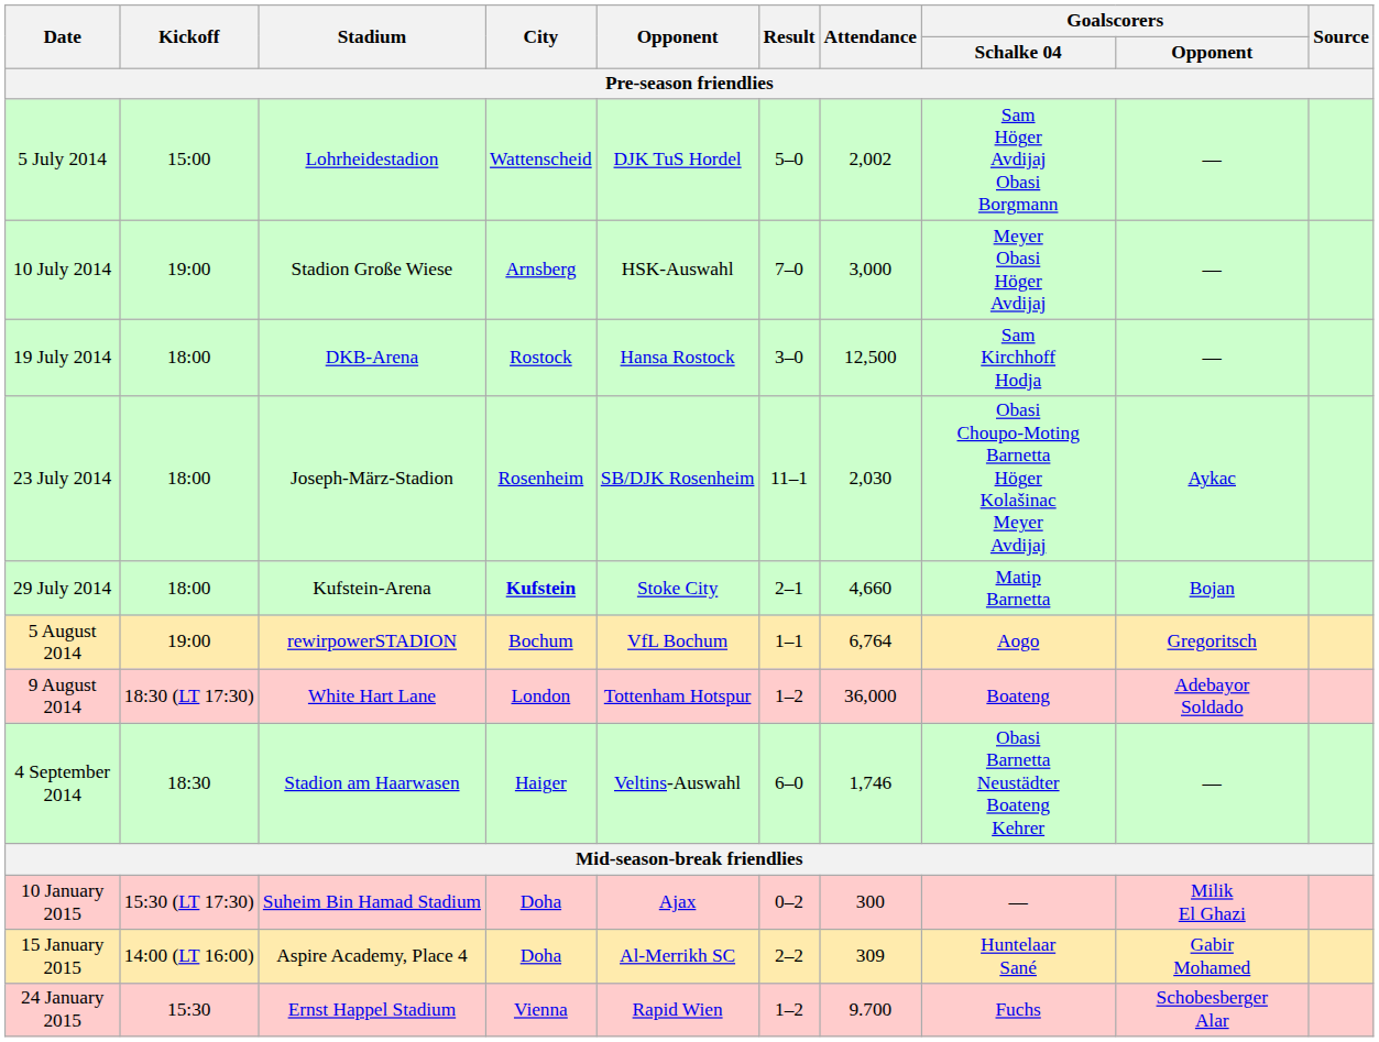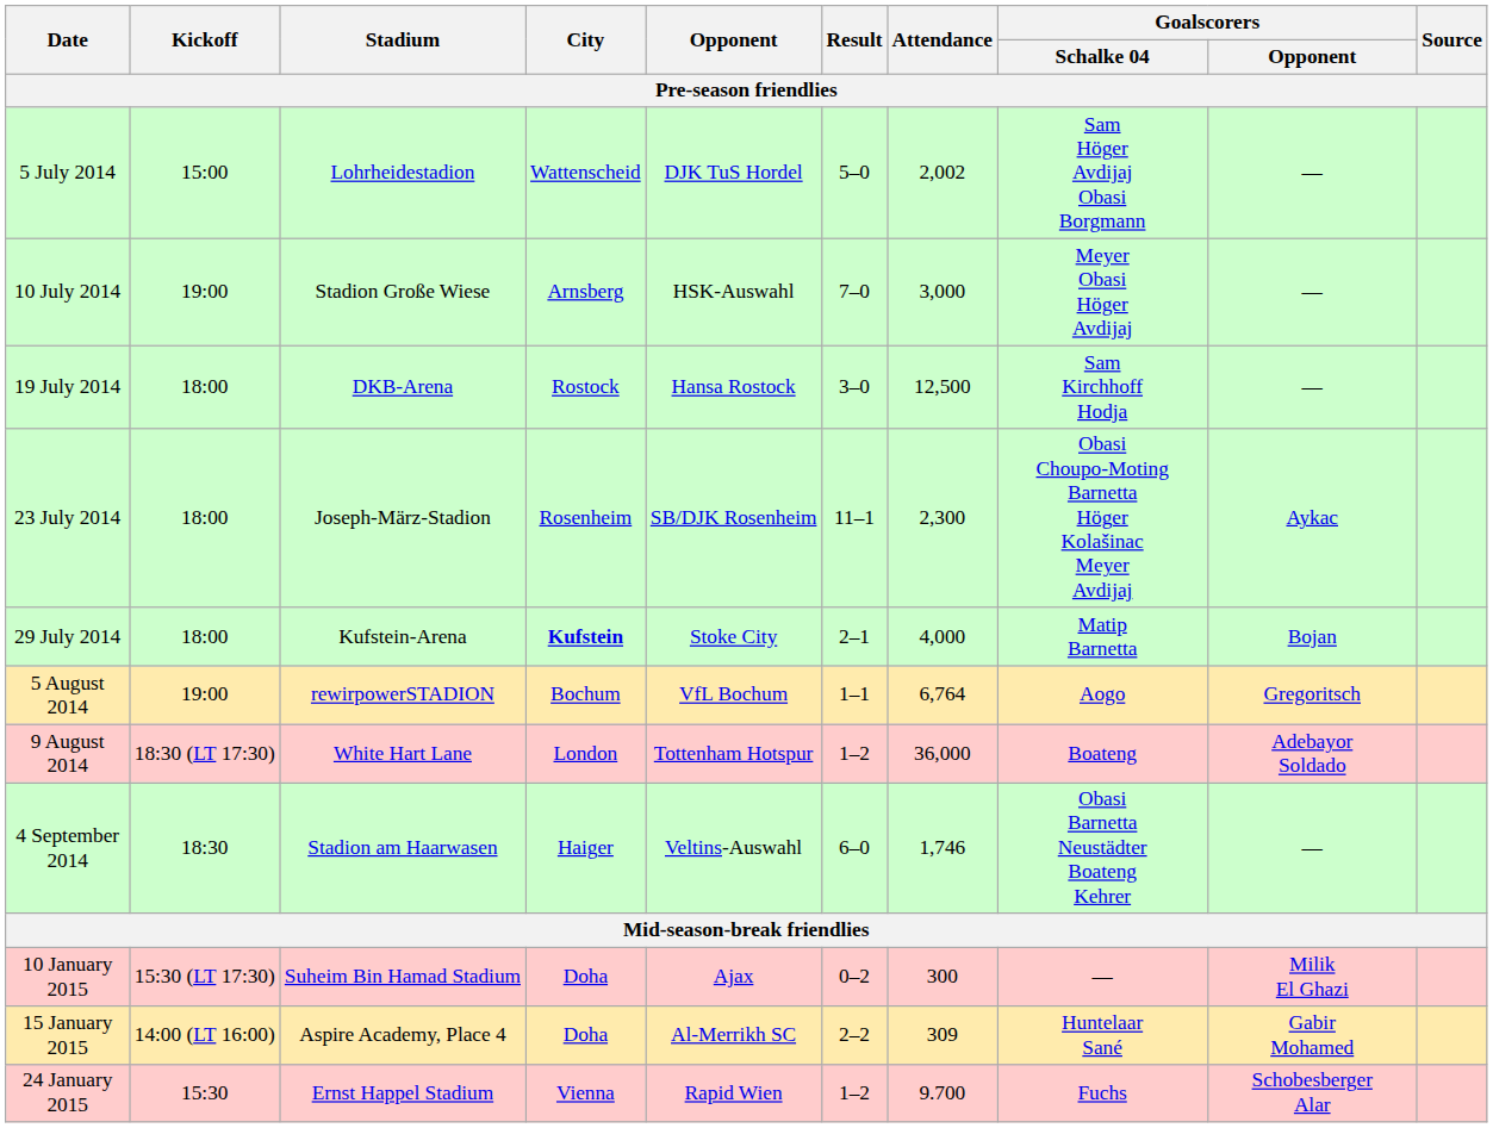 <table class="wikitable" Style="text-align: center;font-size:90%">
 <tr>
 <th rowspan="2" style="width:80px">Date</th>
 <th rowspan="2">Kickoff</th>
 <th rowspan="2">Stadium</th>
 <th rowspan="2">City</th>
 <th rowspan="2">Opponent</th>
 <th rowspan="2">Result</th>
 <th rowspan="2">Attendance</th>
 <th colspan="2">Goalscorers</th>
 <th rowspan="2">Source</th>
 </tr>
 <tr>
 <th style="width:140px">Schalke 04</th>
 <th style="width:140px">Opponent</th>
 </tr>
 <tr>
 <th colspan="11">Pre-season friendlies</th>
 </tr>
 <tr style="background:#cfc">
 <td>5 July 2014</td>
 <td>15:00</td>
 <td><a href='#'>Lohrheidestadion</a></td>
 <td><a href='#'>Wattenscheid</a></td>
 <td><a href='#'>DJK TuS Hordel</a></td>
 <td>5–0</td>
 <td>2,002</td>
 <td><a href='#'>Sam</a>  <br> <a href='#'>Höger</a>  <br> <a href='#'>Avdijaj</a>  <br> <a href='#'>Obasi</a>  <br> <a href='#'>Borgmann</a> </td>
 <td>—</td>
 <td></td>
 </tr>
 <tr style="background:#cfc">
 <td>10 July 2014</td>
 <td>19:00</td>
 <td>Stadion Große Wiese</td>
 <td><a href='#'>Arnsberg</a></td>
 <td>HSK-Auswahl</td>
 <td>7–0</td>
 <td>3,000</td>
 <td><a href='#'>Meyer</a>  <br> <a href='#'>Obasi</a>  <br> <a href='#'>Höger</a>  <br> <a href='#'>Avdijaj</a> </td>
 <td>—</td>
 <td></td>
 </tr>
 <tr style="background:#cfc">
 <td>19 July 2014</td>
 <td>18:00</td>
 <td><a href='#'>DKB-Arena</a></td>
 <td><a href='#'>Rostock</a></td>
 <td><a href='#'>Hansa Rostock</a></td>
 <td>3–0</td>
 <td>12,500</td>
 <td><a href='#'>Sam</a>  <br> <a href='#'>Kirchhoff</a>  <br> <a href='#'>Hodja</a> </td>
 <td>—</td>
 <td></td>
 </tr>
 <tr style="background:#cfc">
 <td>23 July 2014</td>
 <td>18:00</td>
 <td>Joseph-März-Stadion</td>
 <td><a href='#'>Rosenheim</a></td>
 <td><a href='#'>SB/DJK Rosenheim</a></td>
 <td>11–1</td>
-<td>2,030</td>
+<td>2,300</td>
 <td><a href='#'>Obasi</a>  <br> <a href='#'>Choupo-Moting</a>  <br> <a href='#'>Barnetta</a>  <br> <a href='#'>Höger</a>  <br> <a href='#'>Kolašinac</a>  <br> <a href='#'>Meyer</a>  <br> <a href='#'>Avdijaj</a> </td>
 <td><a href='#'>Aykac</a> </td>
 <td></td>
 </tr>
 <tr style="background:#cfc">
 <td>29 July 2014</td>
 <td>18:00</td>
 <td>Kufstein-Arena</td>
 <td><strong><a href='#'>Kufstein</a></strong></td>
 <td><a href='#'>Stoke City</a></td>
 <td>2–1</td>
-<td>4,660</td>
+<td>4,000</td>
 <td><a href='#'>Matip</a>  <br> <a href='#'>Barnetta</a> </td>
 <td><a href='#'>Bojan</a> </td>
 <td></td>
 </tr>
 <tr style="background:#ffebad">
 <td>5 August 2014</td>
 <td>19:00</td>
 <td><a href='#'>rewirpowerSTADION</a></td>
 <td><a href='#'>Bochum</a></td>
 <td><a href='#'>VfL Bochum</a></td>
 <td>1–1</td>
 <td>6,764</td>
 <td><a href='#'>Aogo</a> </td>
 <td><a href='#'>Gregoritsch</a> </td>
 <td></td>
 </tr>
 <tr style="background:#fcc">
 <td>9 August 2014</td>
 <td>18:30 (<a href='#'>LT</a> 17:30)</td>
 <td><a href='#'>White Hart Lane</a></td>
 <td><a href='#'>London</a></td>
 <td><a href='#'>Tottenham Hotspur</a></td>
 <td>1–2</td>
 <td>36,000</td>
 <td><a href='#'>Boateng</a> </td>
 <td><a href='#'>Adebayor</a>  <br> <a href='#'>Soldado</a> </td>
 <td></td>
 </tr>
 <tr style="background:#cfc">
 <td>4 September 2014</td>
 <td>18:30</td>
 <td><a href='#'>Stadion am Haarwasen</a></td>
 <td><a href='#'>Haiger</a></td>
 <td><a href='#'>Veltins</a>-Auswahl</td>
 <td>6–0</td>
 <td>1,746</td>
 <td><a href='#'>Obasi</a>  <br> <a href='#'>Barnetta</a>  <br> <a href='#'>Neustädter</a>  <br> <a href='#'>Boateng</a>  <br> <a href='#'>Kehrer</a> </td>
 <td>—</td>
 <td></td>
 </tr>
 <tr>
 <th colspan="11">Mid-season-break friendlies</th>
 </tr>
 <tr style="background:#fcc">
 <td>10 January 2015</td>
 <td>15:30 (<a href='#'>LT</a> 17:30)</td>
 <td><a href='#'>Suheim Bin Hamad Stadium</a></td>
 <td><a href='#'>Doha</a></td>
 <td><a href='#'>Ajax</a></td>
 <td>0–2</td>
 <td>300</td>
 <td>—</td>
 <td><a href='#'>Milik</a>  <br> <a href='#'>El Ghazi</a> </td>
 <td></td>
 </tr>
 <tr style="background:#ffebad">
 <td>15 January 2015</td>
 <td>14:00 (<a href='#'>LT</a> 16:00)</td>
 <td>Aspire Academy, Place 4</td>
 <td><a href='#'>Doha</a></td>
 <td><a href='#'>Al-Merrikh SC</a></td>
 <td>2–2</td>
 <td>309</td>
 <td><a href='#'>Huntelaar</a>  <br> <a href='#'>Sané</a> </td>
 <td><a href='#'>Gabir</a>  <br> <a href='#'>Mohamed</a> </td>
 <td></td>
 </tr>
 <tr style="background:#fcc">
 <td>24 January 2015</td>
 <td>15:30</td>
 <td><a href='#'>Ernst Happel Stadium</a></td>
 <td><a href='#'>Vienna</a></td>
 <td><a href='#'>Rapid Wien</a></td>
 <td>1–2</td>
 <td>9.700</td>
 <td><a href='#'>Fuchs</a> </td>
 <td><a href='#'>Schobesberger</a>  <br> <a href='#'>Alar</a> </td>
 <td></td>
 </tr>
 </table>
